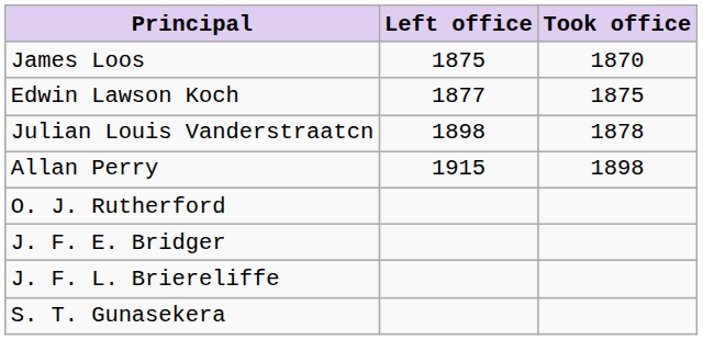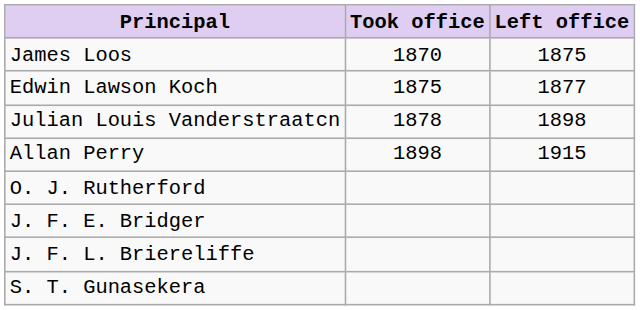 <table class="wikitable sortable" border="1" style="text-align:left; font-size:100%">
 <tr>
 <th style="background-color:#E0CEF2; vertical-align:bottom;">Principal</th>
+<th style="background-color:#E0CEF2; vertical-align:bottom;">Took office</th>
 <th style="background-color:#E0CEF2; vertical-align:bottom;">Left office</th>
-<th style="background-color:#E0CEF2; vertical-align:bottom;">Took office</th>
 </tr>
 <tr>
 <td>James Loos</td>
+<td align=center>1870</td>
 <td align=center>1875</td>
-<td align=center>1870</td>
 </tr>
 <tr>
 <td>Edwin Lawson Koch</td>
+<td align=center>1875</td>
 <td align=center>1877</td>
-<td align=center>1875</td>
 </tr>
 <tr>
 <td>Julian Louis Vanderstraatcn</td>
+<td align=center>1878</td>
 <td align=center>1898</td>
-<td align=center>1878</td>
 </tr>
 <tr>
 <td>Allan Perry</td>
+<td align=center>1898</td>
 <td align=center>1915</td>
-<td align=center>1898</td>
 </tr>
 <tr>
 <td>O. J. Rutherford</td>
 <td align=center></td>
 <td align=center></td>
 </tr>
 <tr>
 <td>J. F. E. Bridger</td>
 <td align=center></td>
 <td align=center></td>
 </tr>
 <tr>
 <td>J. F. L. Briereliffe</td>
 <td align=center></td>
 <td align=center></td>
 </tr>
 <tr>
 <td>S. T. Gunasekera</td>
 <td align=center></td>
 <td align=center></td>
 </tr>
 </table>
